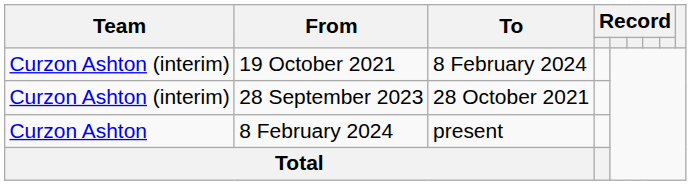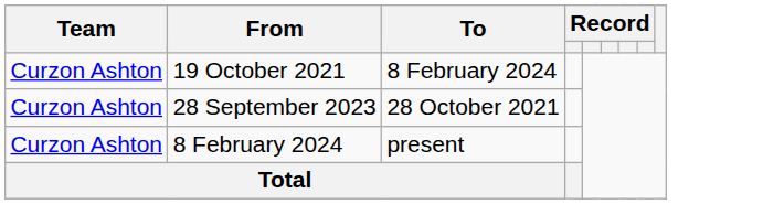 <table class="wikitable" style="text-align: center">
 <tr>
 <th rowspan=2>Team</th>
 <th rowspan=2>From</th>
 <th rowspan=2>To</th>
 <th colspan=5>Record</th>
 <th rowspan=2></th>
 </tr>
 <tr>
 <th></th>
 <th></th>
 <th></th>
 <th></th>
 <th></th>
 </tr>
 <tr>
-<td align=left><a href='#'>Curzon Ashton</a> (interim)</td>
+<td align=left><a href='#'>Curzon Ashton</a></td>
 <td align=left>19 October 2021</td>
 <td align=left>8 February 2024<br></td>
 <td></td>
 </tr>
 <tr>
-<td align=left><a href='#'>Curzon Ashton</a> (interim)</td>
+<td align=left><a href='#'>Curzon Ashton</a></td>
 <td align=left>28 September 2023</td>
 <td align=left>28 October 2021<br></td>
 <td></td>
 </tr>
 <tr>
 <td align=left><a href='#'>Curzon Ashton</a></td>
 <td align=left>8 February 2024</td>
 <td align=left>present<br></td>
 <td></td>
 </tr>
 <tr>
 <th colspan=3>Total<br></th>
 <th></th>
 </tr>
 </table>
